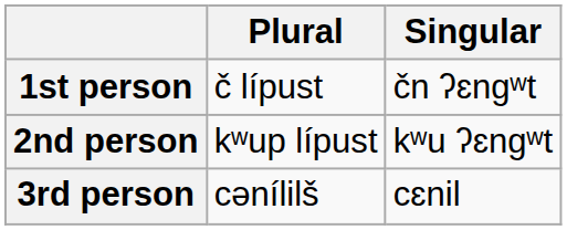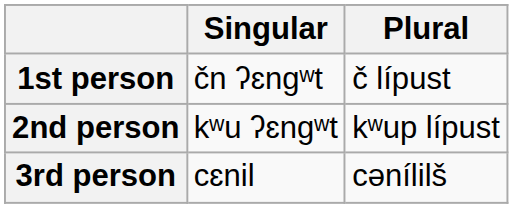 <table class="wikitable">
 <tr>
 <th></th>
+<th>Singular</th>
 <th>Plural</th>
-<th>Singular</th>
 </tr>
 <tr>
 <th>1st person</th>
+<td>čn ʔɛngʷt</td>
 <td>č lípust</td>
-<td>čn ʔɛngʷt</td>
 </tr>
 <tr>
 <th>2nd person</th>
+<td>kʷu ʔɛngʷt</td>
 <td>kʷup lípust</td>
-<td>kʷu ʔɛngʷt</td>
 </tr>
 <tr>
 <th>3rd person</th>
+<td>cɛnil</td>
 <td>cənílilš</td>
-<td>cɛnil</td>
 </tr>
 </table>
